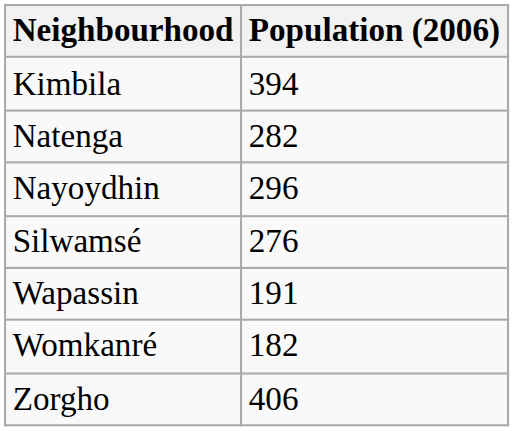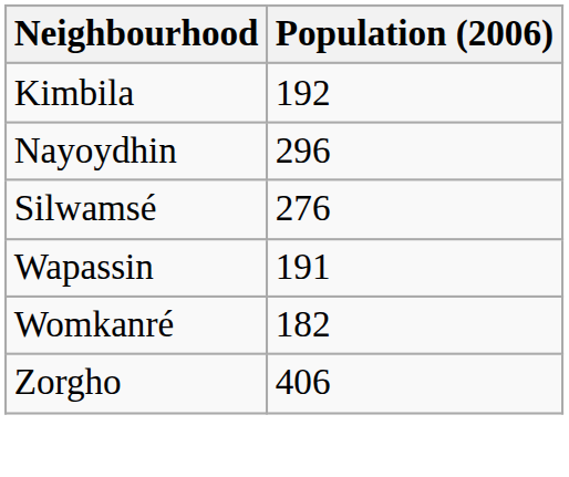 <table class="wikitable">
 <tr>
 <th>Neighbourhood</th>
 <th>Population (2006)</th>
 </tr>
 <tr>
 <td>Kimbila</td>
-<td>394</td>
-</tr>
-<tr>
-<td>Natenga</td>
-<td>282</td>
+<td>192</td>
 </tr>
 <tr>
 <td>Nayoydhin</td>
 <td>296</td>
 </tr>
 <tr>
 <td>Silwamsé</td>
 <td>276</td>
 </tr>
 <tr>
 <td>Wapassin</td>
 <td>191</td>
 </tr>
 <tr>
 <td>Womkanré</td>
 <td>182</td>
 </tr>
 <tr>
 <td>Zorgho</td>
 <td>406</td>
 </tr>
 </table>
